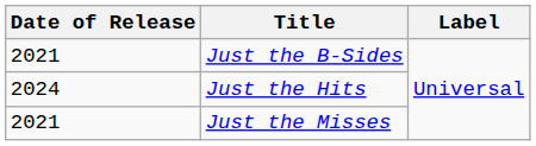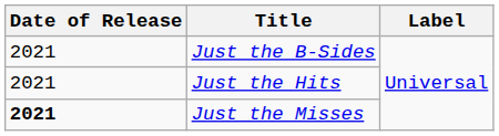 <table class="wikitable">
 <tr>
 <th>Date of Release</th>
 <th>Title</th>
 <th>Label</th>
 </tr>
 <tr>
 <td>2021</td>
 <td><em><a href='#'>Just the B-Sides</a></em></td>
 <td rowspan="3"><a href='#'>Universal</a></td>
 </tr>
 <tr>
-<td>2024</td>
+<td>2021</td>
 <td><em><a href='#'>Just the Hits</a></em></td>
 </tr>
 <tr>
-<td>2021</td>
+<td><strong>2021</strong></td>
 <td><em><a href='#'>Just the Misses</a></em></td>
 </tr>
 </table>
